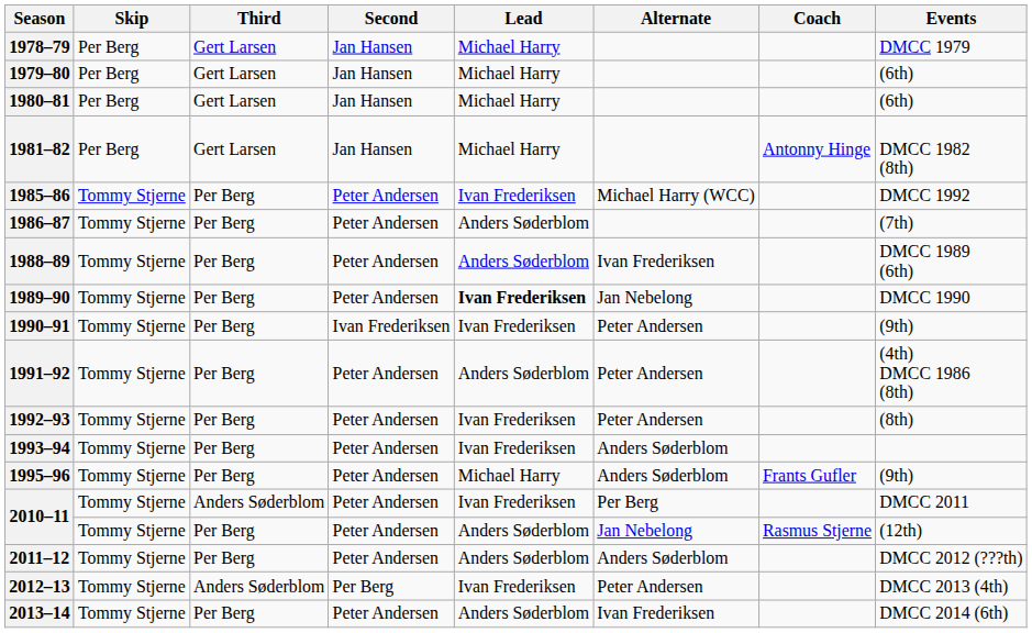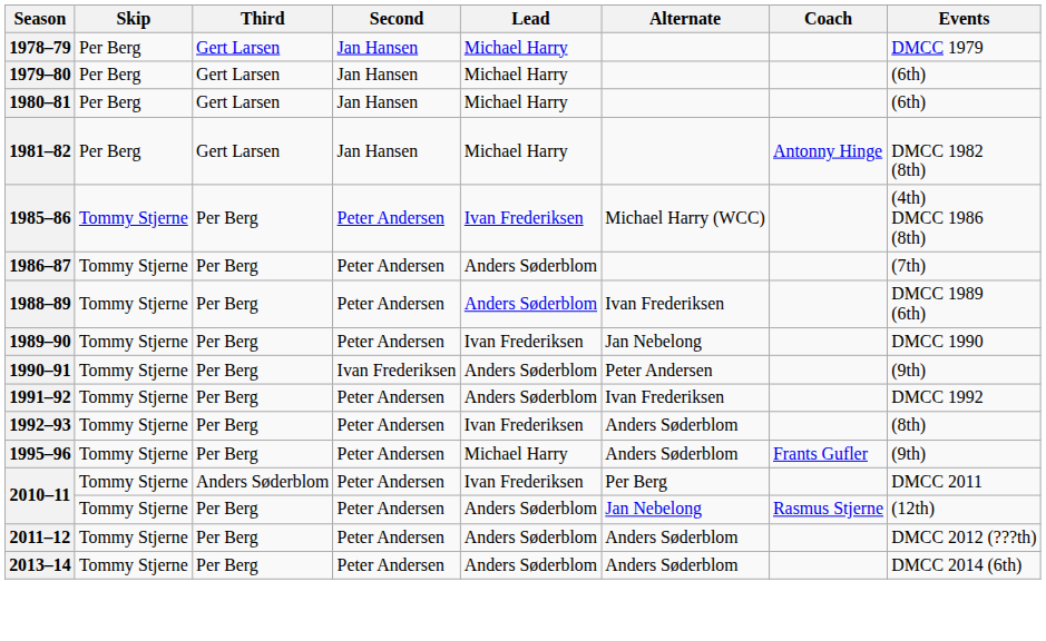 <table class="wikitable">
 <tr>
 <th scope="col">Season</th>
 <th scope="col">Skip</th>
 <th scope="col">Third</th>
 <th scope="col">Second</th>
 <th scope="col">Lead</th>
 <th scope="col">Alternate</th>
 <th scope="col">Coach</th>
 <th scope="col">Events</th>
 </tr>
 <tr>
 <th scope="row">1978–79</th>
 <td>Per Berg</td>
 <td><a href='#'>Gert Larsen</a></td>
 <td><a href='#'>Jan Hansen</a></td>
 <td><a href='#'>Michael Harry</a></td>
 <td></td>
 <td></td>
 <td><a href='#'>DMCC</a> 1979 </td>
 </tr>
 <tr>
 <th scope="row">1979–80</th>
 <td>Per Berg</td>
 <td>Gert Larsen</td>
 <td>Jan Hansen</td>
 <td>Michael Harry</td>
 <td></td>
 <td></td>
 <td> (6th)</td>
 </tr>
 <tr>
 <th scope="row">1980–81</th>
 <td>Per Berg</td>
 <td>Gert Larsen</td>
 <td>Jan Hansen</td>
 <td>Michael Harry</td>
 <td></td>
 <td></td>
 <td> (6th)</td>
 </tr>
 <tr>
 <th scope="row">1981–82</th>
 <td>Per Berg</td>
 <td>Gert Larsen</td>
 <td>Jan Hansen</td>
 <td>Michael Harry</td>
 <td></td>
 <td><a href='#'>Antonny Hinge</a></td>
 <td> <br>DMCC 1982 <br> (8th)</td>
 </tr>
 <tr>
 <th scope="row">1985–86</th>
 <td><a href='#'>Tommy Stjerne</a></td>
 <td>Per Berg</td>
 <td><a href='#'>Peter Andersen</a></td>
 <td><a href='#'>Ivan Frederiksen</a></td>
 <td>Michael Harry (WCC)</td>
 <td></td>
-<td>DMCC 1992 </td>
+<td> (4th)<br>DMCC 1986 <br> (8th)</td>
 </tr>
 <tr>
 <th scope="row">1986–87</th>
 <td>Tommy Stjerne</td>
 <td>Per Berg</td>
 <td>Peter Andersen</td>
 <td>Anders Søderblom</td>
 <td></td>
 <td></td>
 <td> (7th)</td>
 </tr>
 <tr>
 <th scope="row">1988–89</th>
 <td>Tommy Stjerne</td>
 <td>Per Berg</td>
 <td>Peter Andersen</td>
 <td><a href='#'>Anders Søderblom</a></td>
 <td>Ivan Frederiksen</td>
 <td></td>
 <td>DMCC 1989 <br> (6th)</td>
 </tr>
 <tr>
 <th scope="row">1989–90</th>
 <td>Tommy Stjerne</td>
 <td>Per Berg</td>
 <td>Peter Andersen</td>
-<td><strong>Ivan Frederiksen</strong></td>
+<td>Ivan Frederiksen</td>
 <td>Jan Nebelong</td>
 <td></td>
 <td>DMCC 1990 <br> </td>
 </tr>
 <tr>
 <th scope="row">1990–91</th>
 <td>Tommy Stjerne</td>
 <td>Per Berg</td>
 <td>Ivan Frederiksen</td>
-<td>Ivan Frederiksen</td>
+<td>Anders Søderblom</td>
 <td>Peter Andersen</td>
 <td></td>
 <td> (9th)</td>
 </tr>
 <tr>
 <th scope="row">1991–92</th>
 <td>Tommy Stjerne</td>
 <td>Per Berg</td>
 <td>Peter Andersen</td>
 <td>Anders Søderblom</td>
-<td>Peter Andersen</td>
+<td>Ivan Frederiksen</td>
 <td></td>
-<td> (4th)<br>DMCC 1986 <br> (8th)</td>
+<td>DMCC 1992 </td>
 </tr>
 <tr>
 <th scope="row">1992–93</th>
 <td>Tommy Stjerne</td>
 <td>Per Berg</td>
 <td>Peter Andersen</td>
 <td>Ivan Frederiksen</td>
-<td>Peter Andersen</td>
+<td>Anders Søderblom</td>
 <td></td>
 <td> (8th)</td>
-</tr>
-<tr>
-<th scope="row">1993–94</th>
-<td>Tommy Stjerne</td>
-<td>Per Berg</td>
-<td>Peter Andersen</td>
-<td>Ivan Frederiksen</td>
-<td>Anders Søderblom</td>
-<td></td>
-<td> </td>
 </tr>
 <tr>
 <th scope="row">1995–96</th>
 <td>Tommy Stjerne</td>
 <td>Per Berg</td>
 <td>Peter Andersen</td>
 <td>Michael Harry</td>
 <td>Anders Søderblom</td>
 <td><a href='#'>Frants Gufler</a></td>
 <td> (9th)</td>
 </tr>
 <tr>
 <th scope="row" rowspan=2>2010–11</th>
 <td>Tommy Stjerne</td>
 <td>Anders Søderblom</td>
 <td>Peter Andersen</td>
 <td>Ivan Frederiksen</td>
 <td>Per Berg</td>
 <td></td>
 <td>DMCC 2011 </td>
 </tr>
 <tr>
 <td>Tommy Stjerne</td>
 <td>Per Berg</td>
 <td>Peter Andersen</td>
 <td>Anders Søderblom</td>
 <td><a href='#'>Jan Nebelong</a></td>
 <td><a href='#'>Rasmus Stjerne</a></td>
 <td> (12th)</td>
 </tr>
 <tr>
 <th scope="row">2011–12</th>
 <td>Tommy Stjerne</td>
 <td>Per Berg</td>
 <td>Peter Andersen</td>
 <td>Anders Søderblom</td>
 <td>Anders Søderblom</td>
 <td></td>
 <td>DMCC 2012 (???th)</td>
 </tr>
 <tr>
-<th scope="row">2012–13</th>
-<td>Tommy Stjerne</td>
-<td>Anders Søderblom</td>
-<td>Per Berg</td>
-<td>Ivan Frederiksen</td>
-<td>Peter Andersen</td>
-<td></td>
-<td>DMCC 2013 (4th)</td>
-</tr>
-<tr>
 <th scope="row">2013–14</th>
 <td>Tommy Stjerne</td>
 <td>Per Berg</td>
 <td>Peter Andersen</td>
 <td>Anders Søderblom</td>
-<td>Ivan Frederiksen</td>
+<td>Anders Søderblom</td>
 <td></td>
 <td>DMCC 2014 (6th)</td>
 </tr>
 </table>
